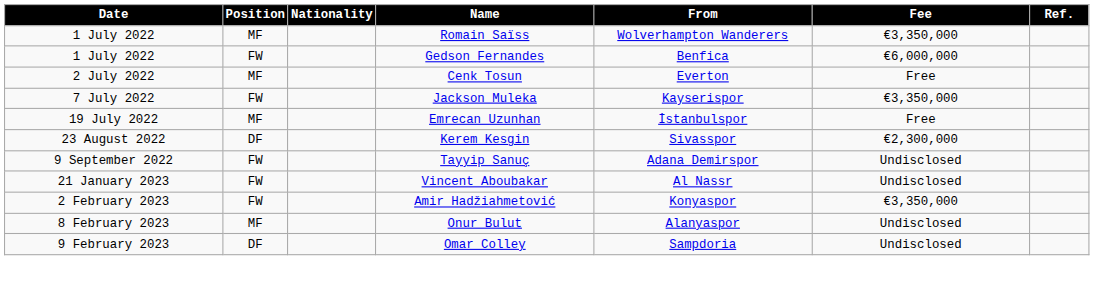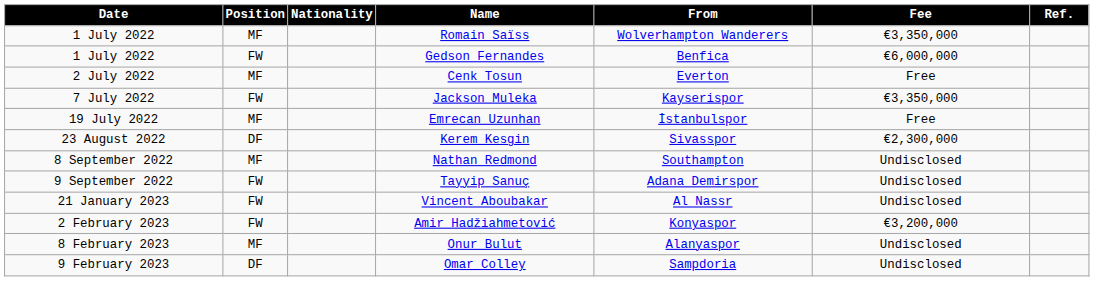 <table class="wikitable"  style="text-align:center; font-size:90%; ">
 <tr>
 <th style="background:#000000; color:white; width:200px;">Date</th>
 <th style="background:#000000; color:white; width:50px;">Position</th>
 <th style="background:#000000; color:white; width:50px;">Nationality</th>
 <th style="background:#000000; color:white; width:200px;">Name</th>
 <th style="background:#000000; color:white; width:200px;">From</th>
 <th style="background:#000000; color:white; width:200px;">Fee</th>
 <th style="background:#000000; color:white; width:50px;">Ref.</th>
 </tr>
 <tr>
 <td>1 July 2022</td>
 <td>MF</td>
 <td></td>
 <td><a href='#'>Romain Saïss</a></td>
 <td><a href='#'>Wolverhampton Wanderers</a></td>
 <td>€3,350,000</td>
 <td></td>
 </tr>
 <tr>
 <td>1 July 2022</td>
 <td>FW</td>
 <td></td>
 <td><a href='#'>Gedson Fernandes</a></td>
 <td><a href='#'>Benfica</a></td>
 <td>€6,000,000</td>
 <td></td>
 </tr>
 <tr>
 <td>2 July 2022</td>
 <td>MF</td>
 <td></td>
 <td><a href='#'>Cenk Tosun</a></td>
 <td><a href='#'>Everton</a></td>
 <td>Free</td>
 <td></td>
 </tr>
 <tr>
 <td>7 July 2022</td>
 <td>FW</td>
 <td></td>
 <td><a href='#'>Jackson Muleka</a></td>
 <td><a href='#'>Kayserispor</a></td>
 <td>€3,350,000</td>
 <td></td>
 </tr>
 <tr>
 <td>19 July 2022</td>
 <td>MF</td>
 <td></td>
 <td><a href='#'>Emrecan Uzunhan</a></td>
 <td><a href='#'>İstanbulspor</a></td>
 <td>Free</td>
 <td></td>
 </tr>
 <tr>
 <td>23 August 2022</td>
 <td>DF</td>
 <td></td>
 <td><a href='#'>Kerem Kesgin</a></td>
 <td><a href='#'>Sivasspor</a></td>
 <td>€2,300,000</td>
 <td></td>
 </tr>
 <tr>
+<td>8 September 2022</td>
+<td>MF</td>
+<td></td>
+<td><a href='#'>Nathan Redmond</a></td>
+<td><a href='#'>Southampton</a></td>
+<td>Undisclosed</td>
+<td></td>
+</tr>
+<tr>
 <td>9 September 2022</td>
 <td>FW</td>
 <td></td>
 <td><a href='#'>Tayyip Sanuç</a></td>
 <td><a href='#'>Adana Demirspor</a></td>
 <td>Undisclosed</td>
 <td></td>
 </tr>
 <tr>
 <td>21 January 2023</td>
 <td>FW</td>
 <td></td>
 <td><a href='#'>Vincent Aboubakar</a></td>
 <td><a href='#'>Al Nassr</a></td>
 <td>Undisclosed</td>
 <td></td>
 </tr>
 <tr>
 <td>2 February 2023</td>
 <td>FW</td>
 <td></td>
 <td><a href='#'>Amir Hadžiahmetović</a></td>
 <td><a href='#'>Konyaspor</a></td>
-<td>€3,350,000</td>
+<td>€3,200,000</td>
 <td></td>
 </tr>
 <tr>
 <td>8 February 2023</td>
 <td>MF</td>
 <td></td>
 <td><a href='#'>Onur Bulut</a></td>
 <td><a href='#'>Alanyaspor</a></td>
 <td>Undisclosed</td>
 <td></td>
 </tr>
 <tr>
 <td>9 February 2023</td>
 <td>DF</td>
 <td></td>
 <td><a href='#'>Omar Colley</a></td>
 <td><a href='#'>Sampdoria</a></td>
 <td>Undisclosed</td>
 <td></td>
 </tr>
 </table>
